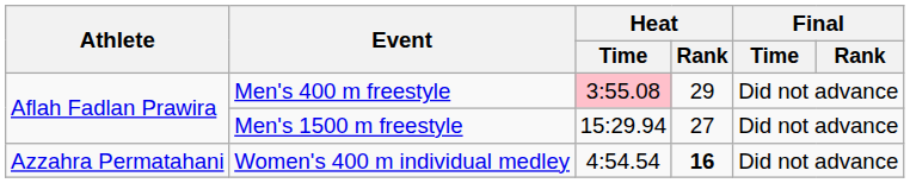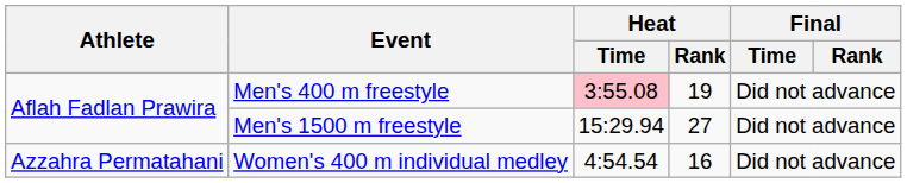 <table class=wikitable style="font-size:90%">
 <tr>
 <th rowspan="2">Athlete</th>
 <th rowspan="2">Event</th>
 <th colspan="2">Heat</th>
 <th colspan="2">Final</th>
 </tr>
 <tr style="font-size:95%">
 <th>Time</th>
 <th>Rank</th>
 <th>Time</th>
 <th>Rank</th>
 </tr>
 <tr align=center>
 <td align=left rowspan=2><a href='#'>Aflah Fadlan Prawira</a></td>
 <td align=left><a href='#'>Men's 400 m freestyle</a></td>
 <td style="background: pink;">3:55.08</td>
-<td>29</td>
+<td>19</td>
 <td colspan="2">Did not advance</td>
 </tr>
 <tr align=center>
 <td align=left><a href='#'>Men's 1500 m freestyle</a></td>
 <td>15:29.94</td>
 <td>27</td>
 <td colspan="2">Did not advance</td>
 </tr>
 <tr align=center>
 <td align=left><a href='#'>Azzahra Permatahani</a></td>
 <td align=left><a href='#'>Women's 400 m individual medley</a></td>
 <td>4:54.54</td>
-<td><strong>16</strong></td>
+<td>16</td>
 <td colspan="2">Did not advance</td>
 </tr>
 </table>
